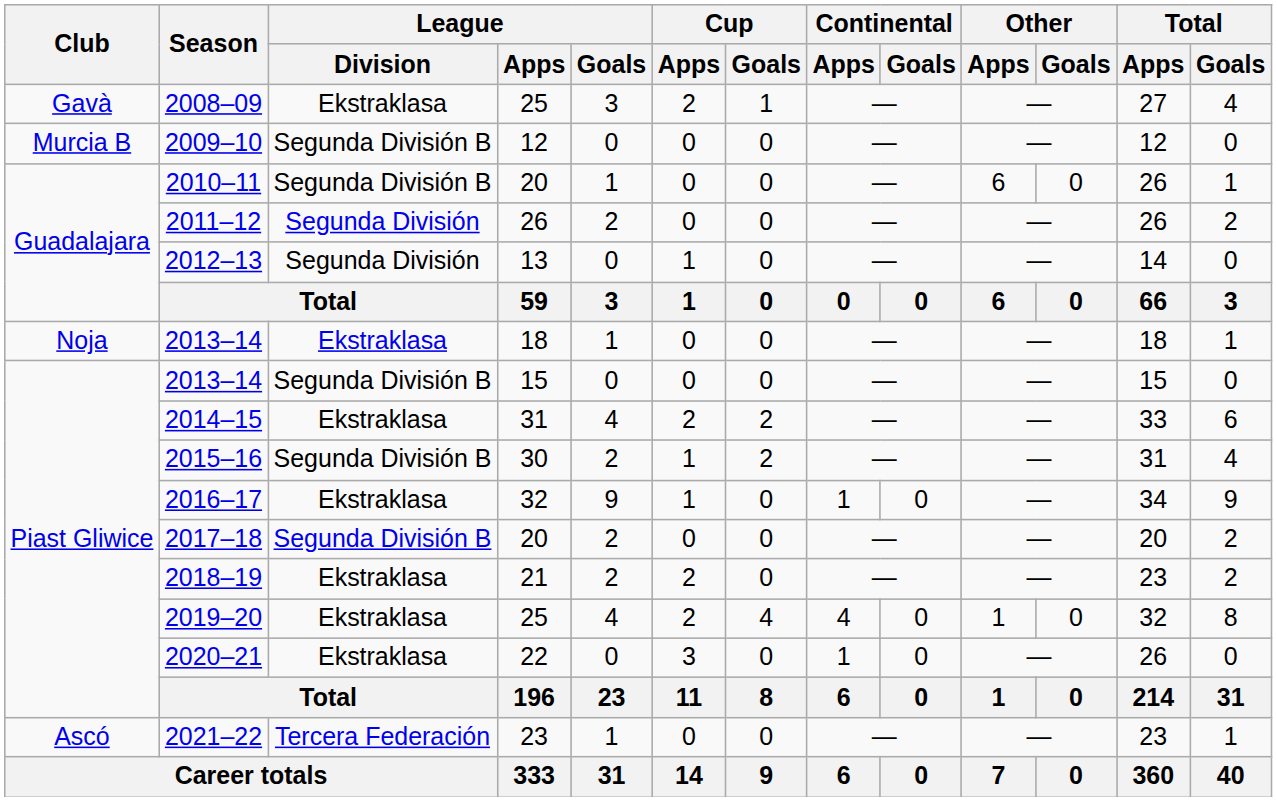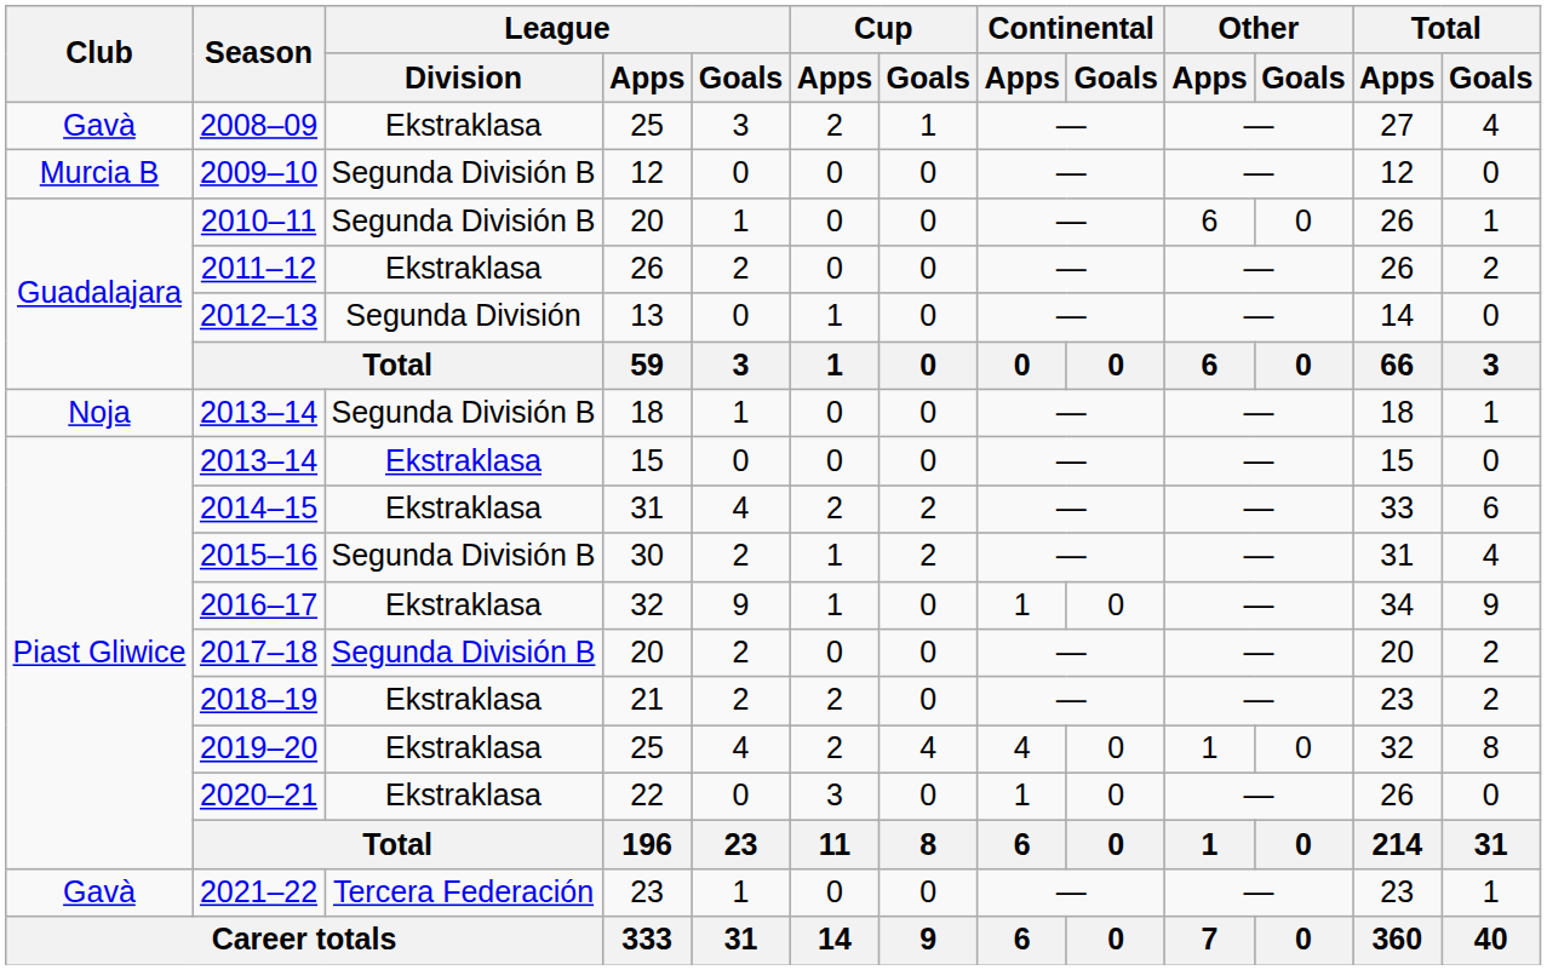 <table class="wikitable" style="text-align: center;">
 <tr>
 <th rowspan="2">Club</th>
 <th rowspan="2">Season</th>
 <th colspan="3">League</th>
 <th colspan="2">Cup</th>
 <th colspan="2">Continental</th>
 <th colspan="2">Other</th>
 <th colspan="2">Total</th>
 </tr>
 <tr>
 <th>Division</th>
 <th>Apps</th>
 <th>Goals</th>
 <th>Apps</th>
 <th>Goals</th>
 <th>Apps</th>
 <th>Goals</th>
 <th>Apps</th>
 <th>Goals</th>
 <th>Apps</th>
 <th>Goals</th>
 </tr>
 <tr>
 <td><a href='#'>Gavà</a></td>
 <td><a href='#'>2008–09</a></td>
 <td>Ekstraklasa</td>
 <td>25</td>
 <td>3</td>
 <td>2</td>
 <td>1</td>
 <td colspan=2>—</td>
 <td colspan=2>—</td>
 <td>27</td>
 <td>4</td>
 </tr>
 <tr>
 <td><a href='#'>Murcia B</a></td>
 <td><a href='#'>2009–10</a></td>
 <td>Segunda División B</td>
 <td>12</td>
 <td>0</td>
 <td>0</td>
 <td>0</td>
 <td colspan=2>—</td>
 <td colspan=2>—</td>
 <td>12</td>
 <td>0</td>
 </tr>
 <tr>
 <td rowspan=4><a href='#'>Guadalajara</a></td>
 <td><a href='#'>2010–11</a></td>
 <td>Segunda División B</td>
 <td>20</td>
 <td>1</td>
 <td>0</td>
 <td>0</td>
 <td colspan=2>—</td>
 <td>6</td>
 <td>0</td>
 <td>26</td>
 <td>1</td>
 </tr>
 <tr>
 <td><a href='#'>2011–12</a></td>
-<td><a href='#'>Segunda División</a></td>
+<td>Ekstraklasa</td>
 <td>26</td>
 <td>2</td>
 <td>0</td>
 <td>0</td>
 <td colspan=2>—</td>
 <td colspan=2>—</td>
 <td>26</td>
 <td>2</td>
 </tr>
 <tr>
 <td><a href='#'>2012–13</a></td>
 <td>Segunda División</td>
 <td>13</td>
 <td>0</td>
 <td>1</td>
 <td>0</td>
 <td colspan=2>—</td>
 <td colspan=2>—</td>
 <td>14</td>
 <td>0</td>
 </tr>
 <tr>
 <th colspan=2>Total</th>
 <th>59</th>
 <th>3</th>
 <th>1</th>
 <th>0</th>
 <th>0</th>
 <th>0</th>
 <th>6</th>
 <th>0</th>
 <th>66</th>
 <th>3</th>
 </tr>
 <tr>
 <td><a href='#'>Noja</a></td>
 <td><a href='#'>2013–14</a></td>
-<td><a href='#'>Ekstraklasa</a></td>
+<td>Segunda División B</td>
 <td>18</td>
 <td>1</td>
 <td>0</td>
 <td>0</td>
 <td colspan=2>—</td>
 <td colspan=2>—</td>
 <td>18</td>
 <td>1</td>
 </tr>
 <tr>
 <td rowspan=9><a href='#'>Piast Gliwice</a></td>
 <td><a href='#'>2013–14</a></td>
-<td>Segunda División B</td>
+<td><a href='#'>Ekstraklasa</a></td>
 <td>15</td>
 <td>0</td>
 <td>0</td>
 <td>0</td>
 <td colspan=2>—</td>
 <td colspan=2>—</td>
 <td>15</td>
 <td>0</td>
 </tr>
 <tr>
 <td><a href='#'>2014–15</a></td>
 <td>Ekstraklasa</td>
 <td>31</td>
 <td>4</td>
 <td>2</td>
 <td>2</td>
 <td colspan=2>—</td>
 <td colspan=2>—</td>
 <td>33</td>
 <td>6</td>
 </tr>
 <tr>
 <td><a href='#'>2015–16</a></td>
 <td>Segunda División B</td>
 <td>30</td>
 <td>2</td>
 <td>1</td>
 <td>2</td>
 <td colspan=2>—</td>
 <td colspan=2>—</td>
 <td>31</td>
 <td>4</td>
 </tr>
 <tr>
 <td><a href='#'>2016–17</a></td>
 <td>Ekstraklasa</td>
 <td>32</td>
 <td>9</td>
 <td>1</td>
 <td>0</td>
 <td>1</td>
 <td>0</td>
 <td colspan=2>—</td>
 <td>34</td>
 <td>9</td>
 </tr>
 <tr>
 <td><a href='#'>2017–18</a></td>
 <td><a href='#'>Segunda División B</a></td>
 <td>20</td>
 <td>2</td>
 <td>0</td>
 <td>0</td>
 <td colspan=2>—</td>
 <td colspan=2>—</td>
 <td>20</td>
 <td>2</td>
 </tr>
 <tr>
 <td><a href='#'>2018–19</a></td>
 <td>Ekstraklasa</td>
 <td>21</td>
 <td>2</td>
 <td>2</td>
 <td>0</td>
 <td colspan=2>—</td>
 <td colspan=2>—</td>
 <td>23</td>
 <td>2</td>
 </tr>
 <tr>
 <td><a href='#'>2019–20</a></td>
 <td>Ekstraklasa</td>
 <td>25</td>
 <td>4</td>
 <td>2</td>
 <td>4</td>
 <td>4</td>
 <td>0</td>
 <td>1</td>
 <td>0</td>
 <td>32</td>
 <td>8</td>
 </tr>
 <tr>
 <td><a href='#'>2020–21</a></td>
 <td>Ekstraklasa</td>
 <td>22</td>
 <td>0</td>
 <td>3</td>
 <td>0</td>
 <td>1</td>
 <td>0</td>
 <td colspan=2>—</td>
 <td>26</td>
 <td>0</td>
 </tr>
 <tr>
 <th colspan=2>Total</th>
 <th>196</th>
 <th>23</th>
 <th>11</th>
 <th>8</th>
 <th>6</th>
 <th>0</th>
 <th>1</th>
 <th>0</th>
 <th>214</th>
 <th>31</th>
 </tr>
 <tr>
-<td><a href='#'>Ascó</a></td>
+<td><a href='#'>Gavà</a></td>
 <td><a href='#'>2021–22</a></td>
 <td><a href='#'>Tercera Federación</a></td>
 <td>23</td>
 <td>1</td>
 <td>0</td>
 <td>0</td>
 <td colspan=2>—</td>
 <td colspan=2>—</td>
 <td>23</td>
 <td>1</td>
 </tr>
 <tr>
 <th colspan=3>Career totals</th>
 <th>333</th>
 <th>31</th>
 <th>14</th>
 <th>9</th>
 <th>6</th>
 <th>0</th>
 <th>7</th>
 <th>0</th>
 <th>360</th>
 <th>40</th>
 </tr>
 </table>
